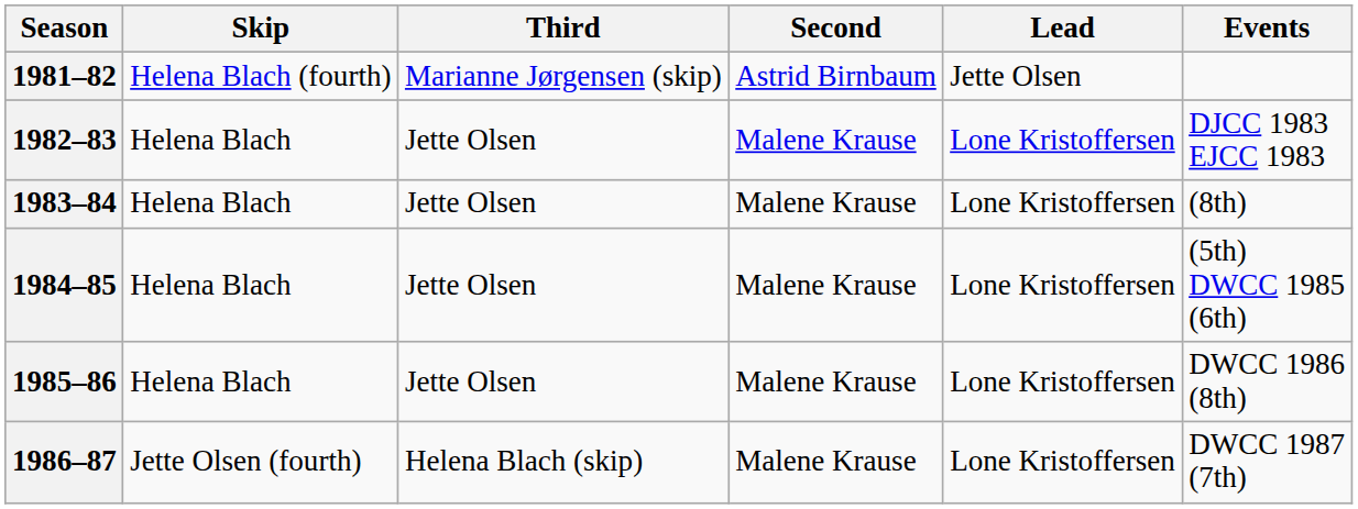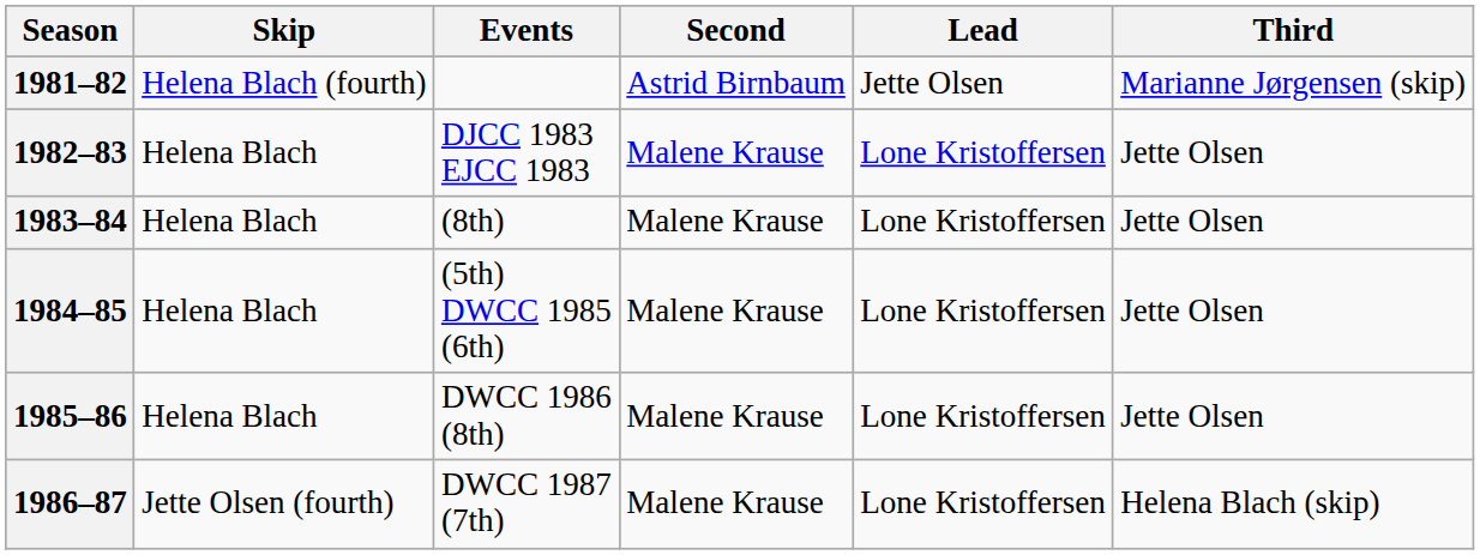 <table class="wikitable">
 <tr>
 <th scope="col">Season</th>
 <th scope="col">Skip</th>
-<th scope="col">Third</th>
+<th scope="col">Events</th>
 <th scope="col">Second</th>
 <th scope="col">Lead</th>
-<th scope="col">Events</th>
+<th scope="col">Third</th>
 </tr>
 <tr>
 <th scope="row">1981–82</th>
 <td><a href='#'>Helena Blach</a> (fourth)</td>
-<td><a href='#'>Marianne Jørgensen</a> (skip)</td>
+<td> </td>
 <td><a href='#'>Astrid Birnbaum</a></td>
 <td>Jette Olsen</td>
-<td> </td>
+<td><a href='#'>Marianne Jørgensen</a> (skip)</td>
 </tr>
 <tr>
 <th scope="row">1982–83</th>
 <td>Helena Blach</td>
-<td>Jette Olsen</td>
+<td><a href='#'>DJCC</a> 1983 <br><a href='#'>EJCC</a> 1983 </td>
 <td><a href='#'>Malene Krause</a></td>
 <td><a href='#'>Lone Kristoffersen</a></td>
-<td><a href='#'>DJCC</a> 1983 <br><a href='#'>EJCC</a> 1983 </td>
+<td>Jette Olsen</td>
 </tr>
 <tr>
 <th scope="row">1983–84</th>
 <td>Helena Blach</td>
-<td>Jette Olsen</td>
+<td> (8th)</td>
 <td>Malene Krause</td>
 <td>Lone Kristoffersen</td>
-<td> (8th)</td>
+<td>Jette Olsen</td>
 </tr>
 <tr>
 <th scope="row">1984–85</th>
 <td>Helena Blach</td>
-<td>Jette Olsen</td>
+<td> (5th)<br><a href='#'>DWCC</a> 1985 <br> (6th)</td>
 <td>Malene Krause</td>
 <td>Lone Kristoffersen</td>
-<td> (5th)<br><a href='#'>DWCC</a> 1985 <br> (6th)</td>
+<td>Jette Olsen</td>
 </tr>
 <tr>
 <th scope="row">1985–86</th>
 <td>Helena Blach</td>
-<td>Jette Olsen</td>
+<td>DWCC 1986 <br> (8th)</td>
 <td>Malene Krause</td>
 <td>Lone Kristoffersen</td>
-<td>DWCC 1986 <br> (8th)</td>
+<td>Jette Olsen</td>
 </tr>
 <tr>
 <th scope="row">1986–87</th>
 <td>Jette Olsen (fourth)</td>
-<td>Helena Blach (skip)</td>
+<td>DWCC 1987 <br> (7th)</td>
 <td>Malene Krause</td>
 <td>Lone Kristoffersen</td>
-<td>DWCC 1987 <br> (7th)</td>
+<td>Helena Blach (skip)</td>
 </tr>
 </table>
